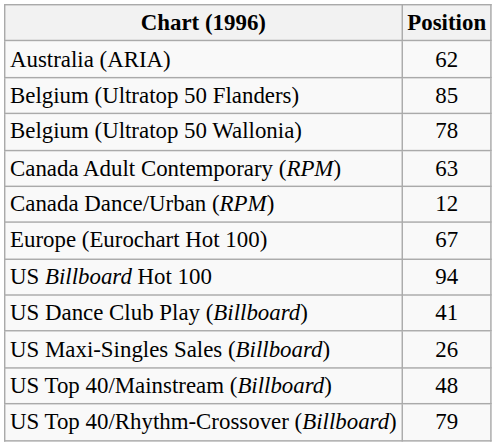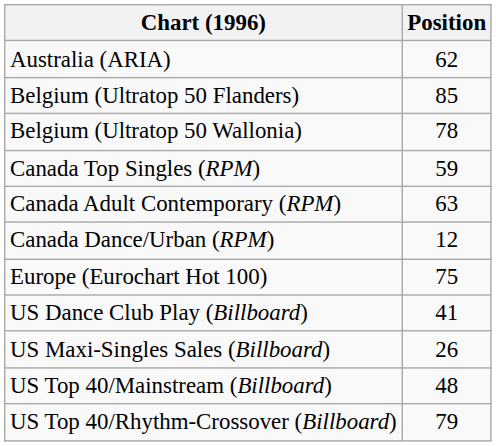 <table class="wikitable sortable">
 <tr>
 <th>Chart (1996)</th>
 <th>Position</th>
 </tr>
 <tr>
 <td>Australia (ARIA)</td>
 <td align="center">62</td>
 </tr>
 <tr>
 <td>Belgium (Ultratop 50 Flanders)</td>
 <td align="center">85</td>
 </tr>
 <tr>
 <td>Belgium (Ultratop 50 Wallonia)</td>
 <td align="center">78</td>
 </tr>
 <tr>
+<td>Canada Top Singles (<em>RPM</em>)</td>
+<td align="center">59</td>
+</tr>
+<tr>
 <td>Canada Adult Contemporary (<em>RPM</em>)</td>
 <td align="center">63</td>
 </tr>
 <tr>
 <td>Canada Dance/Urban (<em>RPM</em>)</td>
 <td align="center">12</td>
 </tr>
 <tr>
 <td>Europe (Eurochart Hot 100)</td>
-<td align="center">67</td>
-</tr>
-<tr>
-<td>US <em>Billboard</em> Hot 100</td>
-<td align="center">94</td>
+<td align="center">75</td>
 </tr>
 <tr>
 <td>US Dance Club Play (<em>Billboard</em>)</td>
 <td align="center">41</td>
 </tr>
 <tr>
 <td>US Maxi-Singles Sales (<em>Billboard</em>)</td>
 <td align="center">26</td>
 </tr>
 <tr>
 <td>US Top 40/Mainstream (<em>Billboard</em>)</td>
 <td align="center">48</td>
 </tr>
 <tr>
 <td>US Top 40/Rhythm-Crossover (<em>Billboard</em>)</td>
 <td align="center">79</td>
 </tr>
 </table>
